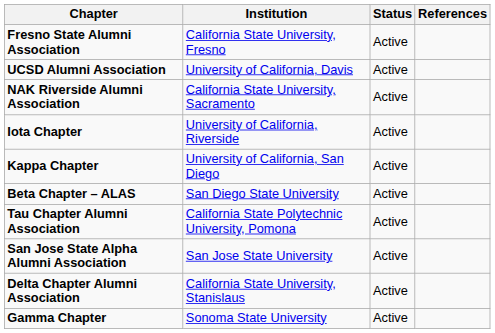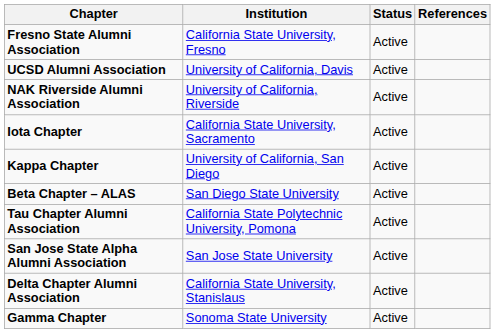 <table class="wikitable sortable">
 <tr>
 <th>Chapter</th>
 <th>Institution</th>
 <th>Status</th>
 <th>References</th>
 </tr>
 <tr>
 <td><strong>Fresno State Alumni Association</strong></td>
 <td><a href='#'>California State University, Fresno</a></td>
 <td>Active</td>
 <td></td>
 </tr>
 <tr>
 <td><strong>UCSD  Alumni Association</strong></td>
 <td><a href='#'>University of California, Davis</a></td>
 <td>Active</td>
 <td></td>
 </tr>
 <tr>
 <td><strong>NAK Riverside Alumni Association</strong></td>
-<td><a href='#'>California State University, Sacramento</a></td>
+<td><a href='#'>University of California, Riverside</a></td>
 <td>Active</td>
 <td></td>
 </tr>
 <tr>
 <td><strong>Iota Chapter</strong></td>
-<td><a href='#'>University of California, Riverside</a></td>
+<td><a href='#'>California State University, Sacramento</a></td>
 <td>Active</td>
 <td></td>
 </tr>
 <tr>
 <td><strong>Kappa Chapter</strong></td>
 <td><a href='#'>University of California, San Diego</a></td>
 <td>Active</td>
 <td></td>
 </tr>
 <tr>
 <td><strong>Beta Chapter – ALAS</strong></td>
 <td><a href='#'>San Diego State University</a></td>
 <td>Active</td>
 <td></td>
 </tr>
 <tr>
 <td><strong>Tau Chapter Alumni Association</strong></td>
 <td><a href='#'>California State Polytechnic University, Pomona</a></td>
 <td>Active</td>
 <td></td>
 </tr>
 <tr>
 <td><strong>San Jose State Alpha Alumni Association</strong></td>
 <td><a href='#'>San Jose State University</a></td>
 <td>Active</td>
 <td></td>
 </tr>
 <tr>
 <td><strong>Delta Chapter Alumni Association</strong></td>
 <td><a href='#'>California State University, Stanislaus</a></td>
 <td>Active</td>
 <td></td>
 </tr>
 <tr>
 <td><strong>Gamma Chapter</strong></td>
 <td><a href='#'>Sonoma State University</a></td>
 <td>Active</td>
 <td></td>
 </tr>
 </table>
